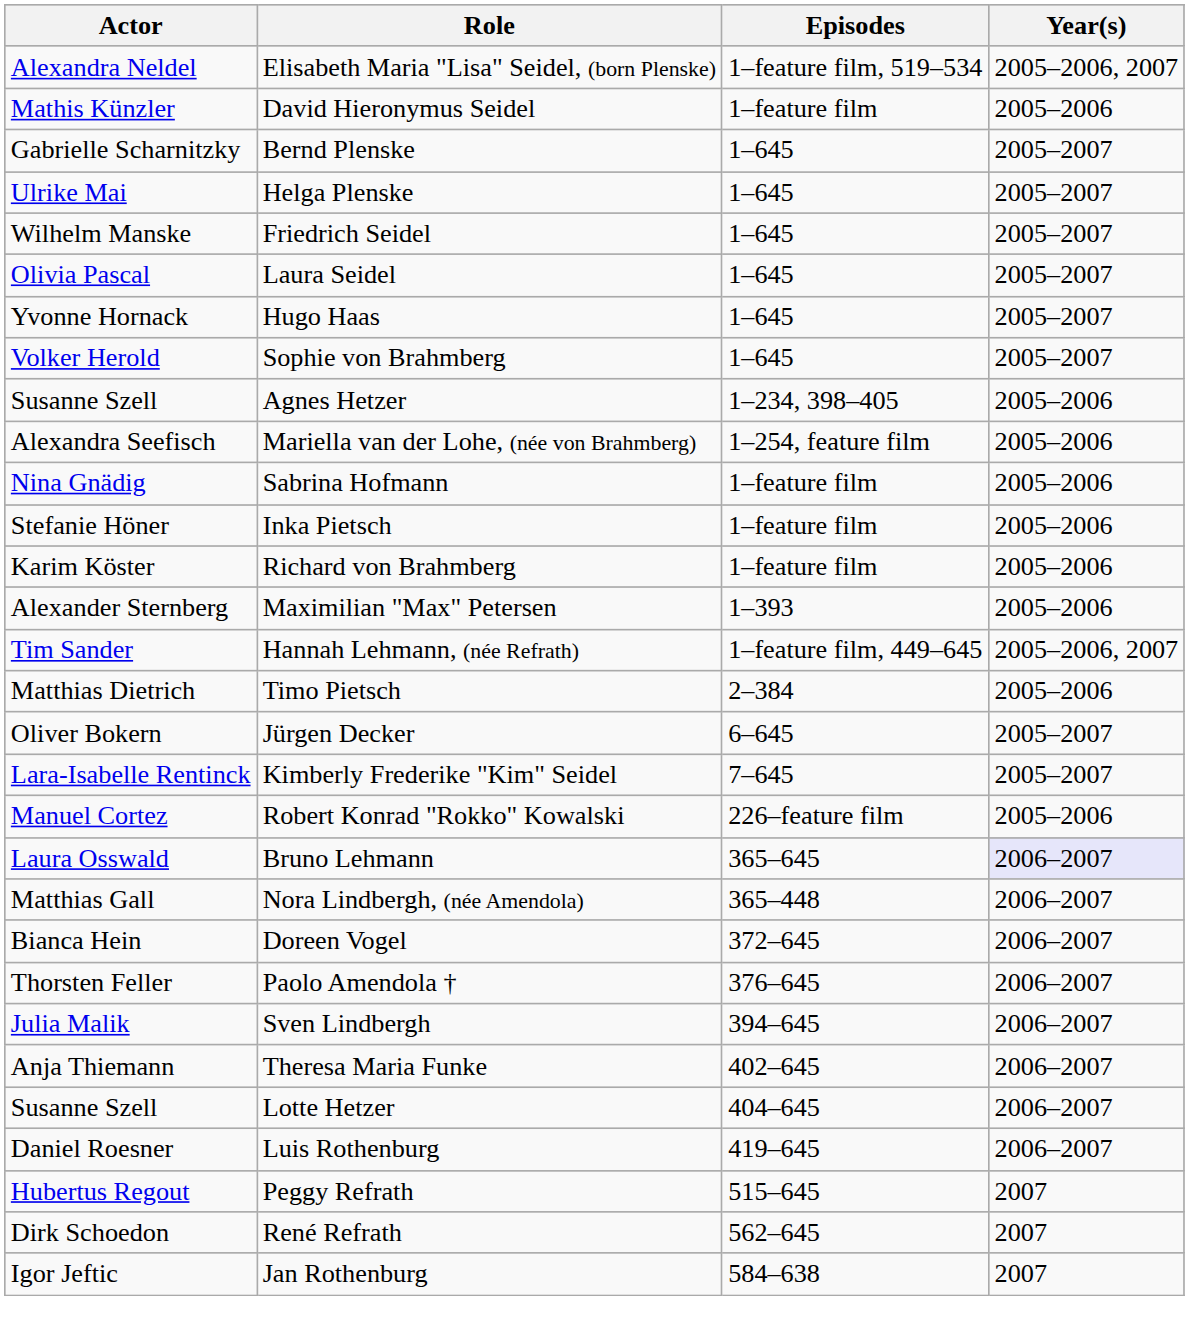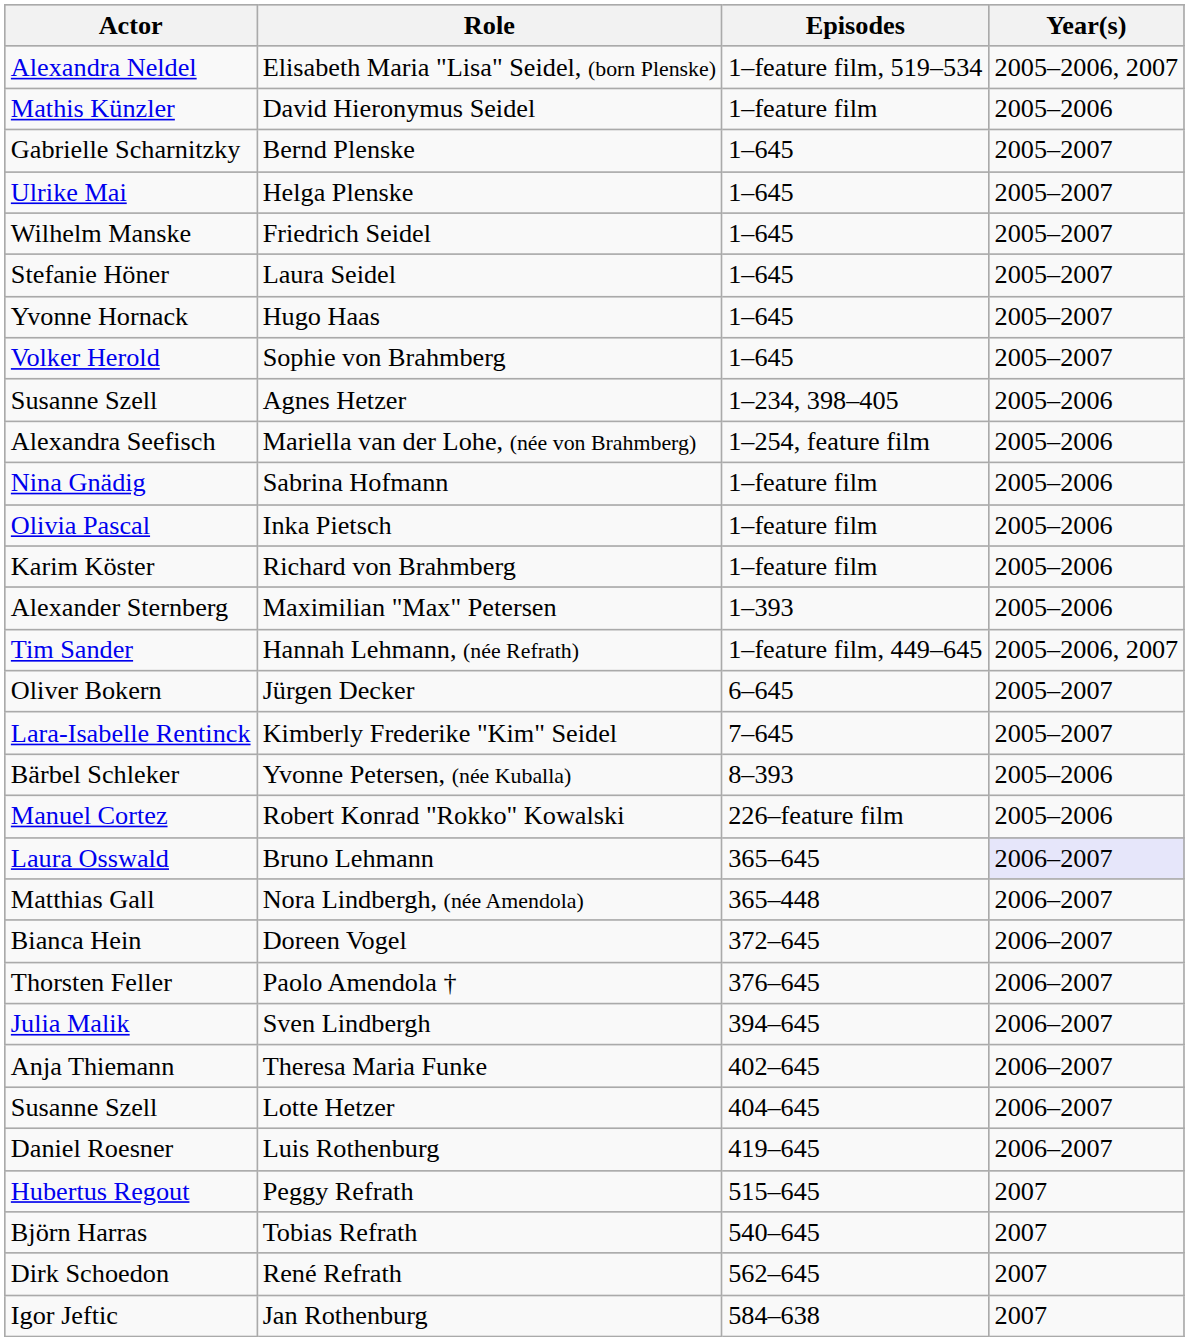 <table class="wikitable">
 <tr>
 <th>Actor</th>
 <th>Role</th>
 <th>Episodes</th>
 <th>Year(s)</th>
 </tr>
 <tr>
 <td><a href='#'>Alexandra Neldel</a></td>
 <td>Elisabeth Maria "Lisa" Seidel, <small>(born Plenske)</small></td>
 <td>1–feature film, 519–534</td>
 <td>2005–2006, 2007</td>
 </tr>
 <tr>
 <td><a href='#'>Mathis Künzler</a></td>
 <td>David Hieronymus Seidel</td>
 <td>1–feature film</td>
 <td>2005–2006</td>
 </tr>
 <tr>
 <td>Gabrielle Scharnitzky</td>
 <td>Bernd Plenske</td>
 <td>1–645</td>
 <td>2005–2007</td>
 </tr>
 <tr>
 <td><a href='#'>Ulrike Mai</a></td>
 <td>Helga Plenske</td>
 <td>1–645</td>
 <td>2005–2007</td>
 </tr>
 <tr>
 <td>Wilhelm Manske</td>
 <td>Friedrich Seidel</td>
 <td>1–645</td>
 <td>2005–2007</td>
 </tr>
 <tr>
-<td><a href='#'>Olivia Pascal</a></td>
+<td>Stefanie Höner</td>
 <td>Laura Seidel</td>
 <td>1–645</td>
 <td>2005–2007</td>
 </tr>
 <tr>
 <td>Yvonne Hornack</td>
 <td>Hugo Haas</td>
 <td>1–645</td>
 <td>2005–2007</td>
 </tr>
 <tr>
 <td><a href='#'>Volker Herold</a></td>
 <td>Sophie von Brahmberg</td>
 <td>1–645</td>
 <td>2005–2007</td>
 </tr>
 <tr>
 <td>Susanne Szell</td>
 <td>Agnes Hetzer</td>
 <td>1–234, 398–405</td>
 <td>2005–2006</td>
 </tr>
 <tr>
 <td>Alexandra Seefisch</td>
 <td>Mariella van der Lohe, <small>(née von Brahmberg)</small></td>
 <td>1–254, feature film</td>
 <td>2005–2006</td>
 </tr>
 <tr>
 <td><a href='#'>Nina Gnädig</a></td>
 <td>Sabrina Hofmann</td>
 <td>1–feature film</td>
 <td>2005–2006</td>
 </tr>
 <tr>
-<td>Stefanie Höner</td>
+<td><a href='#'>Olivia Pascal</a></td>
 <td>Inka Pietsch</td>
 <td>1–feature film</td>
 <td>2005–2006</td>
 </tr>
 <tr>
 <td>Karim Köster</td>
 <td>Richard von Brahmberg</td>
 <td>1–feature film</td>
 <td>2005–2006</td>
 </tr>
 <tr>
 <td>Alexander Sternberg</td>
 <td>Maximilian "Max" Petersen</td>
 <td>1–393</td>
 <td>2005–2006</td>
 </tr>
 <tr>
 <td><a href='#'>Tim Sander</a></td>
 <td>Hannah Lehmann, <small>(née Refrath)</small></td>
 <td>1–feature film, 449–645</td>
 <td>2005–2006, 2007</td>
 </tr>
 <tr>
-<td>Matthias Dietrich</td>
-<td>Timo Pietsch</td>
-<td>2–384</td>
-<td>2005–2006</td>
-</tr>
-<tr>
 <td>Oliver Bokern</td>
 <td>Jürgen Decker</td>
 <td>6–645</td>
 <td>2005–2007</td>
 </tr>
 <tr>
 <td><a href='#'>Lara-Isabelle Rentinck</a></td>
 <td>Kimberly Frederike "Kim" Seidel</td>
 <td>7–645</td>
 <td>2005–2007</td>
+</tr>
+<tr>
+<td>Bärbel Schleker</td>
+<td>Yvonne Petersen, <small>(née Kuballa)</small></td>
+<td>8–393</td>
+<td>2005–2006</td>
 </tr>
 <tr>
 <td><a href='#'>Manuel Cortez</a></td>
 <td>Robert Konrad "Rokko" Kowalski</td>
 <td>226–feature film</td>
 <td>2005–2006</td>
 </tr>
 <tr>
 <td><a href='#'>Laura Osswald</a></td>
 <td>Bruno Lehmann</td>
 <td>365–645</td>
 <td style="background: lavender;">2006–2007</td>
 </tr>
 <tr>
 <td>Matthias Gall</td>
 <td>Nora Lindbergh, <small>(née Amendola)</small></td>
 <td>365–448</td>
 <td>2006–2007</td>
 </tr>
 <tr>
 <td>Bianca Hein</td>
 <td>Doreen Vogel</td>
 <td>372–645</td>
 <td>2006–2007</td>
 </tr>
 <tr>
 <td>Thorsten Feller</td>
 <td>Paolo Amendola †</td>
 <td>376–645</td>
 <td>2006–2007</td>
 </tr>
 <tr>
 <td><a href='#'>Julia Malik</a></td>
 <td>Sven Lindbergh</td>
 <td>394–645</td>
 <td>2006–2007</td>
 </tr>
 <tr>
 <td>Anja Thiemann</td>
 <td>Theresa Maria Funke</td>
 <td>402–645</td>
 <td>2006–2007</td>
 </tr>
 <tr>
 <td>Susanne Szell</td>
 <td>Lotte Hetzer</td>
 <td>404–645</td>
 <td>2006–2007</td>
 </tr>
 <tr>
 <td>Daniel Roesner</td>
 <td>Luis Rothenburg</td>
 <td>419–645</td>
 <td>2006–2007</td>
 </tr>
 <tr>
 <td><a href='#'>Hubertus Regout</a></td>
 <td>Peggy Refrath</td>
 <td>515–645</td>
 <td>2007</td>
 </tr>
 <tr>
+<td>Björn Harras</td>
+<td>Tobias Refrath</td>
+<td>540–645</td>
+<td>2007</td>
+</tr>
+<tr>
 <td>Dirk Schoedon</td>
 <td>René Refrath</td>
 <td>562–645</td>
 <td>2007</td>
 </tr>
 <tr>
 <td>Igor Jeftic</td>
 <td>Jan Rothenburg</td>
 <td>584–638</td>
 <td>2007</td>
 </tr>
 </table>
